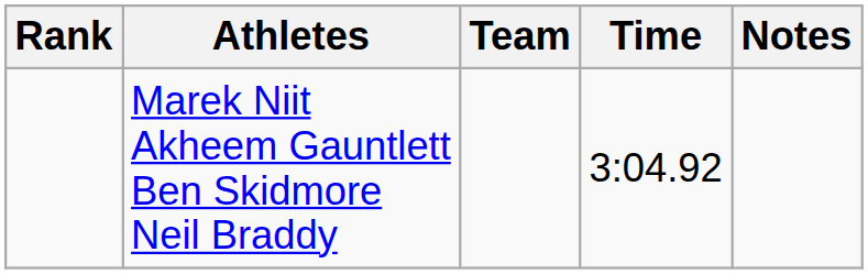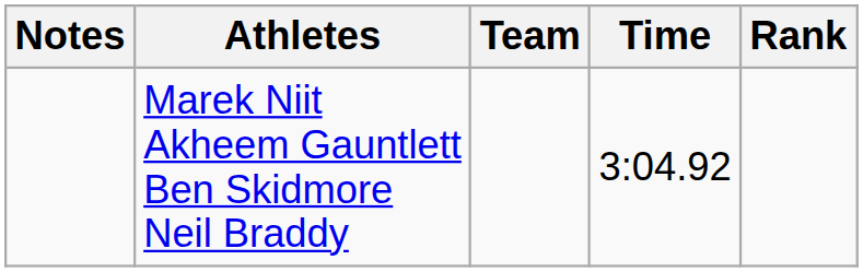 <table class="wikitable sortable">
 <tr>
-<th>Rank</th>
+<th>Notes</th>
 <th>Athletes</th>
 <th>Team</th>
 <th>Time</th>
-<th>Notes</th>
+<th>Rank</th>
 </tr>
 <tr>
-<td align=center></td>
+<td></td>
 <td><a href='#'>Marek Niit</a><br><a href='#'>Akheem Gauntlett</a><br><a href='#'>Ben Skidmore</a><br><a href='#'>Neil Braddy</a></td>
 <td></td>
 <td>3:04.92</td>
-<td></td>
+<td align=center></td>
 </tr>
 </table>
